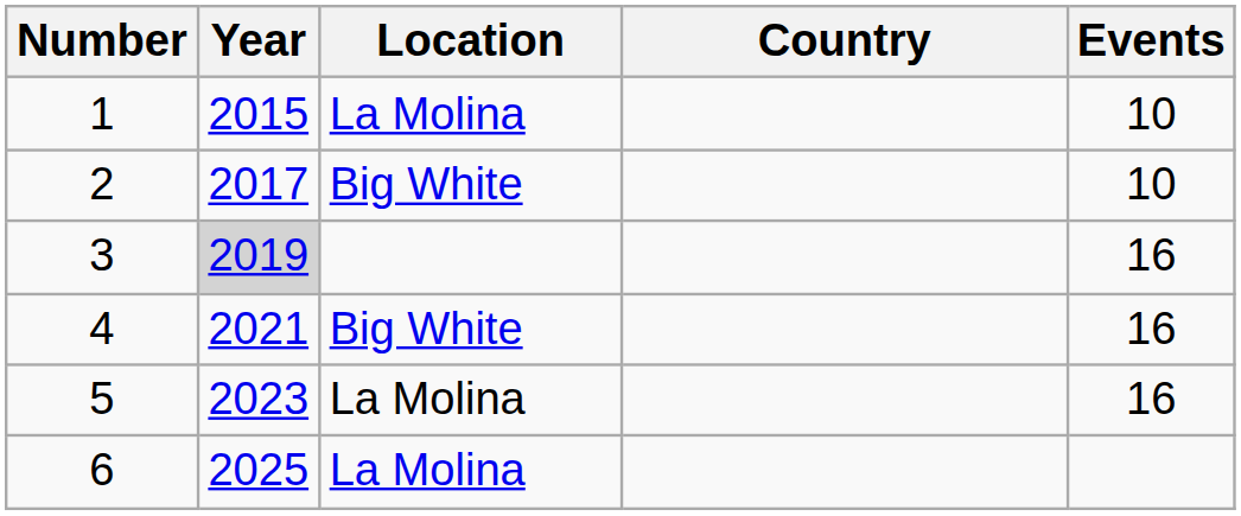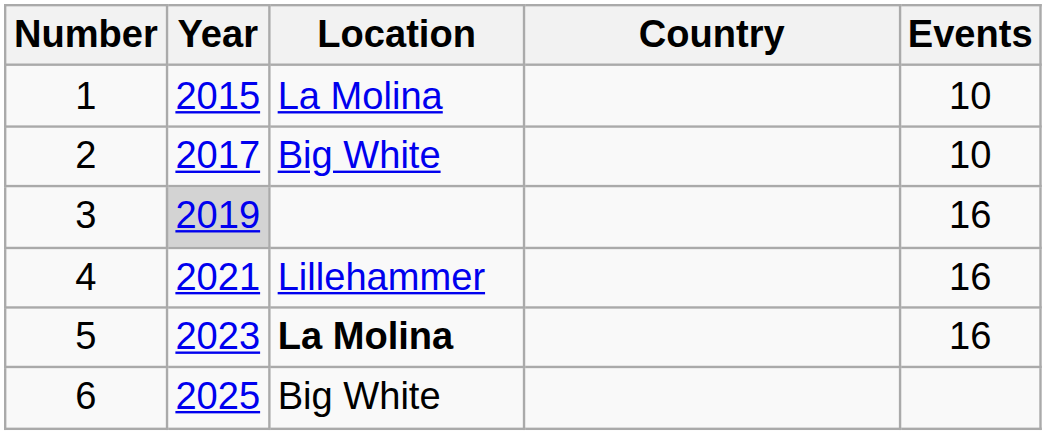 <table class="wikitable" align="center">
 <tr>
 <th width=30>Number</th>
 <th width=30>Year</th>
 <th width=100>Location</th>
 <th width=150>Country</th>
 <th width=30>Events</th>
 </tr>
 <tr>
 <td align=center>1</td>
 <td><a href='#'>2015</a></td>
 <td align=left><a href='#'>La Molina</a></td>
 <td></td>
 <td align=center>10</td>
 </tr>
 <tr>
 <td align=center>2</td>
 <td><a href='#'>2017</a></td>
 <td align=left><a href='#'>Big White</a></td>
 <td></td>
 <td align=center>10</td>
 </tr>
 <tr>
 <td align=center>3</td>
 <td style="background: lightgrey;"><a href='#'>2019</a></td>
 <td align=left></td>
 <td></td>
 <td align=center>16</td>
 </tr>
 <tr>
 <td align=center>4</td>
 <td><a href='#'>2021</a></td>
-<td align=left><a href='#'>Big White</a></td>
+<td align=left><a href='#'>Lillehammer</a></td>
 <td></td>
 <td align=center>16</td>
 </tr>
 <tr>
 <td align=center>5</td>
 <td><a href='#'>2023</a></td>
-<td align=left>La Molina</td>
+<td align=left><strong>La Molina</strong></td>
 <td></td>
 <td align=center>16</td>
 </tr>
 <tr>
 <td align=center>6</td>
 <td><a href='#'>2025</a></td>
-<td align=left><a href='#'>La Molina</a></td>
+<td align=left>Big White</td>
 <td></td>
 <td align=center></td>
 </tr>
 </table>
